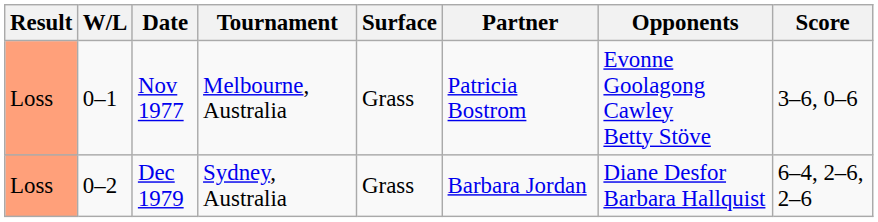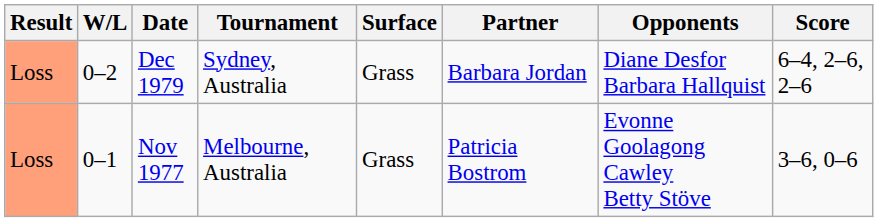 <table class="sortable wikitable">
 <tr>
 <th>Result</th>
 <th style="width:30px" class="unsortable">W/L</th>
 <th style="width:50px">Date</th>
 <th style="width:140px">Tournament</th>
 <th style="width:50px">Surface</th>
 <th style="width:190px">Partner</th>
 <th style="width:190px">Opponents</th>
 <th style="width:110px" class="unsortable">Score</th>
 </tr>
 <tr>
 <td style="background:#ffa07a;">Loss</td>
+<td>0–2</td>
+<td><a href='#'>Dec 1979</a></td>
+<td><a href='#'>Sydney</a>, Australia</td>
+<td>Grass</td>
+<td> <a href='#'>Barbara Jordan</a></td>
+<td> <a href='#'>Diane Desfor</a> <br>  <a href='#'>Barbara Hallquist</a></td>
+<td>6–4, 2–6, 2–6</td>
+</tr>
+<tr>
+<td style="background:#ffa07a;">Loss</td>
 <td>0–1</td>
 <td><a href='#'>Nov 1977</a></td>
 <td><a href='#'>Melbourne</a>, Australia</td>
 <td>Grass</td>
 <td> <a href='#'>Patricia Bostrom</a></td>
 <td> <a href='#'>Evonne Goolagong Cawley</a> <br>  <a href='#'>Betty Stöve</a></td>
 <td>3–6, 0–6</td>
 </tr>
-<tr>
-<td style="background:#ffa07a;">Loss</td>
-<td>0–2</td>
-<td><a href='#'>Dec 1979</a></td>
-<td><a href='#'>Sydney</a>, Australia</td>
-<td>Grass</td>
-<td> <a href='#'>Barbara Jordan</a></td>
-<td> <a href='#'>Diane Desfor</a> <br>  <a href='#'>Barbara Hallquist</a></td>
-<td>6–4, 2–6, 2–6</td>
-</tr>
 </table>
